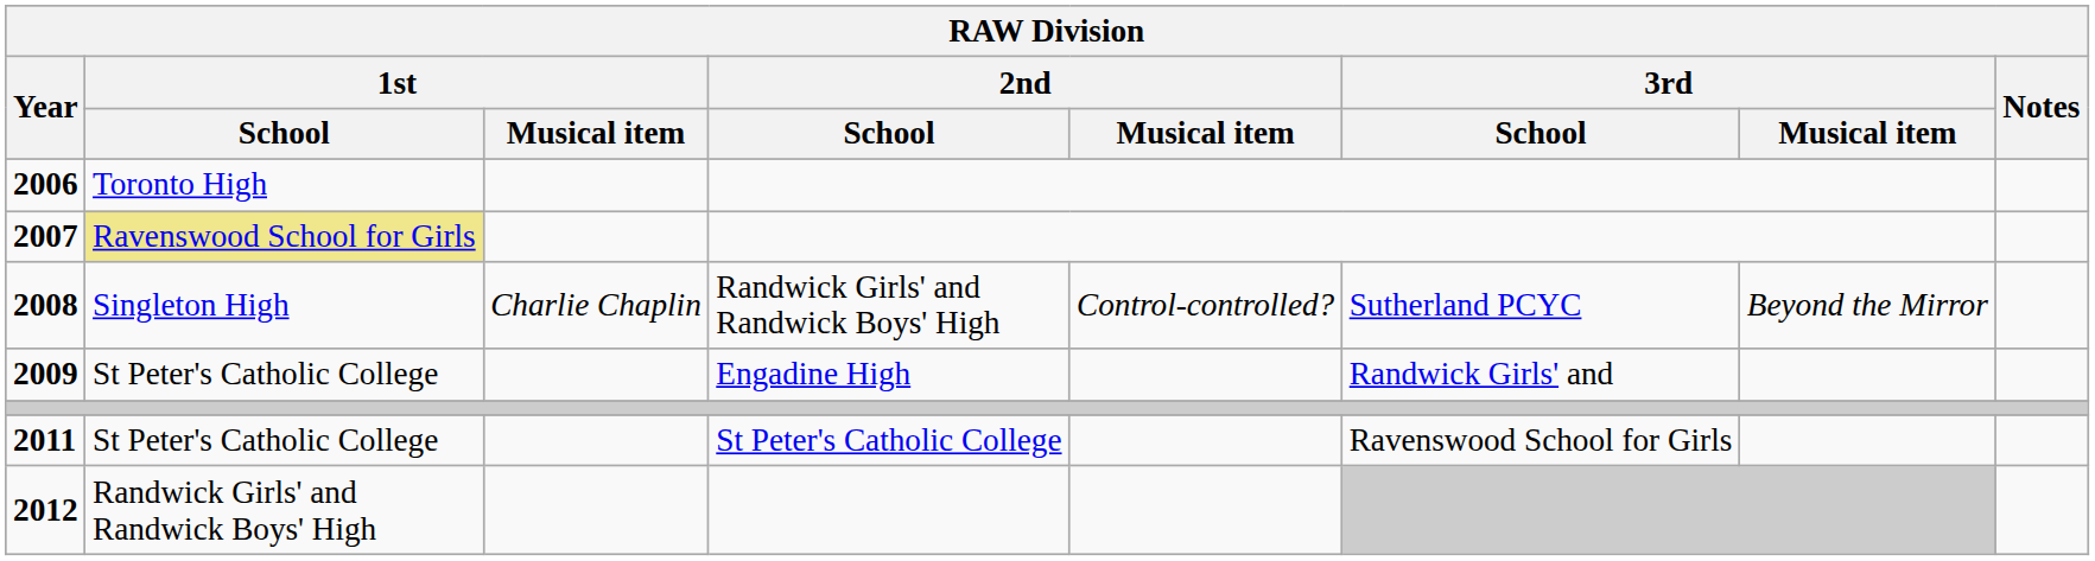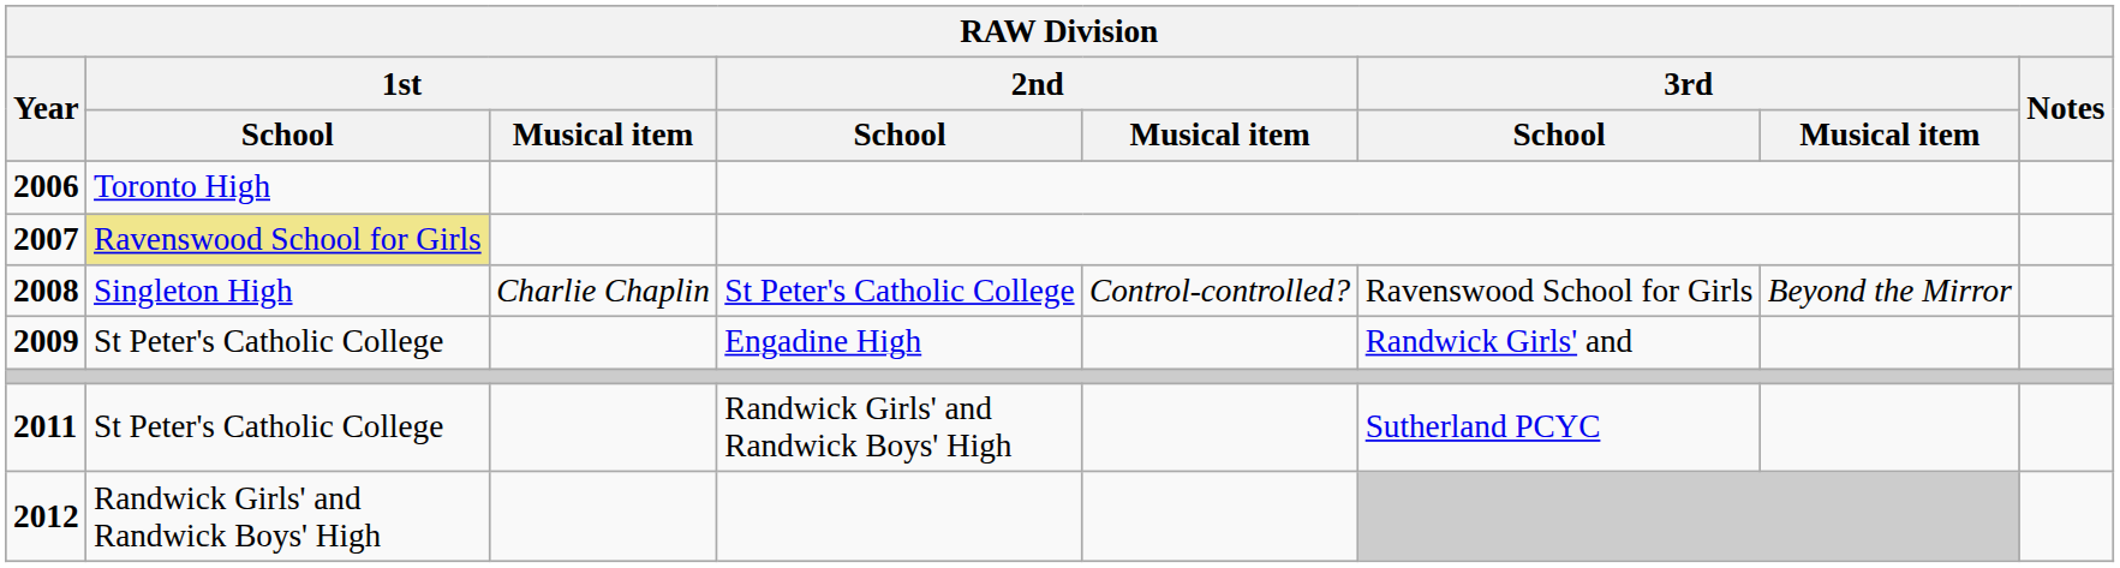 <table class="wikitable sortable">
 <tr>
 <th colspan=8>RAW Division</th>
 </tr>
 <tr>
 <th rowspan=2>Year</th>
 <th colspan=2>1st</th>
 <th colspan=2>2nd</th>
 <th colspan=2>3rd</th>
 <th rowspan=2>Notes</th>
 </tr>
 <tr>
 <th>School</th>
 <th>Musical item</th>
 <th>School</th>
 <th>Musical item</th>
 <th>School</th>
 <th>Musical item</th>
 </tr>
 <tr>
 <td><strong>2006</strong></td>
 <td><a href='#'>Toronto High</a></td>
 <td></td>
 <td colspan=4></td>
 <td></td>
 </tr>
 <tr>
 <td><strong>2007</strong></td>
 <td style="background: khaki;"><a href='#'>Ravenswood School for Girls</a></td>
 <td></td>
 <td colspan=4></td>
 <td></td>
 </tr>
 <tr>
 <td><strong>2008</strong></td>
 <td><a href='#'>Singleton High</a></td>
 <td><em>Charlie Chaplin</em></td>
-<td>Randwick Girls' and<br>Randwick Boys' High</td>
+<td><a href='#'>St Peter's Catholic College</a></td>
 <td><em>Control-controlled?</em></td>
-<td><a href='#'>Sutherland PCYC</a></td>
+<td>Ravenswood School for Girls</td>
 <td><em>Beyond the Mirror</em></td>
 <td></td>
 </tr>
 <tr>
 <td><strong>2009</strong></td>
 <td>St Peter's Catholic College</td>
 <td></td>
 <td><a href='#'>Engadine High</a></td>
 <td></td>
 <td><a href='#'>Randwick Girls'</a> and<br></td>
 <td></td>
 <td></td>
 </tr>
 <tr>
 <th colspan=8 style="background: #cccccc;"></th>
 </tr>
 <tr>
 <td><strong>2011</strong></td>
 <td>St Peter's Catholic College</td>
 <td></td>
-<td><a href='#'>St Peter's Catholic College</a></td>
+<td>Randwick Girls' and<br>Randwick Boys' High</td>
 <td></td>
-<td>Ravenswood School for Girls</td>
+<td><a href='#'>Sutherland PCYC</a></td>
 <td></td>
 <td></td>
 </tr>
 <tr>
 <td><strong>2012</strong></td>
 <td>Randwick Girls' and<br>Randwick Boys' High</td>
 <td></td>
 <td></td>
 <td></td>
 <td colspan=2 style="background: #cccccc;"></td>
 <td></td>
 </tr>
 </table>
